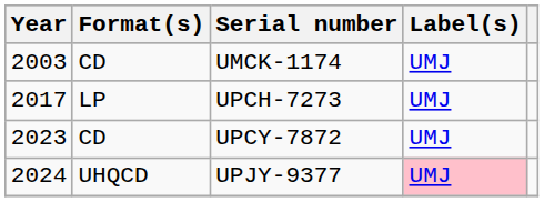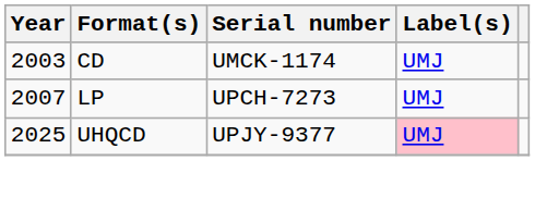 <table class="wikitable sortable plainrowheaders">
 <tr>
 <th scope="col">Year</th>
 <th scope="col">Format(s)</th>
 <th scope="col">Serial number</th>
 <th scope="col">Label(s)</th>
 <th scope="col"></th>
 </tr>
 <tr>
 <td>2003</td>
 <td>CD</td>
 <td>UMCK-1174</td>
 <td><a href='#'>UMJ</a></td>
 <td></td>
 </tr>
 <tr>
-<td>2017</td>
+<td>2007</td>
 <td>LP</td>
 <td>UPCH-7273</td>
 <td><a href='#'>UMJ</a></td>
 <td></td>
 </tr>
 <tr>
-<td>2023</td>
-<td>CD</td>
-<td>UPCY-7872</td>
-<td><a href='#'>UMJ</a></td>
-<td></td>
-</tr>
-<tr>
-<td>2024</td>
+<td>2025</td>
 <td>UHQCD</td>
 <td>UPJY-9377</td>
 <td style="background: pink;"><a href='#'>UMJ</a></td>
 <td></td>
 </tr>
 <tr>
 </tr>
 </table>
